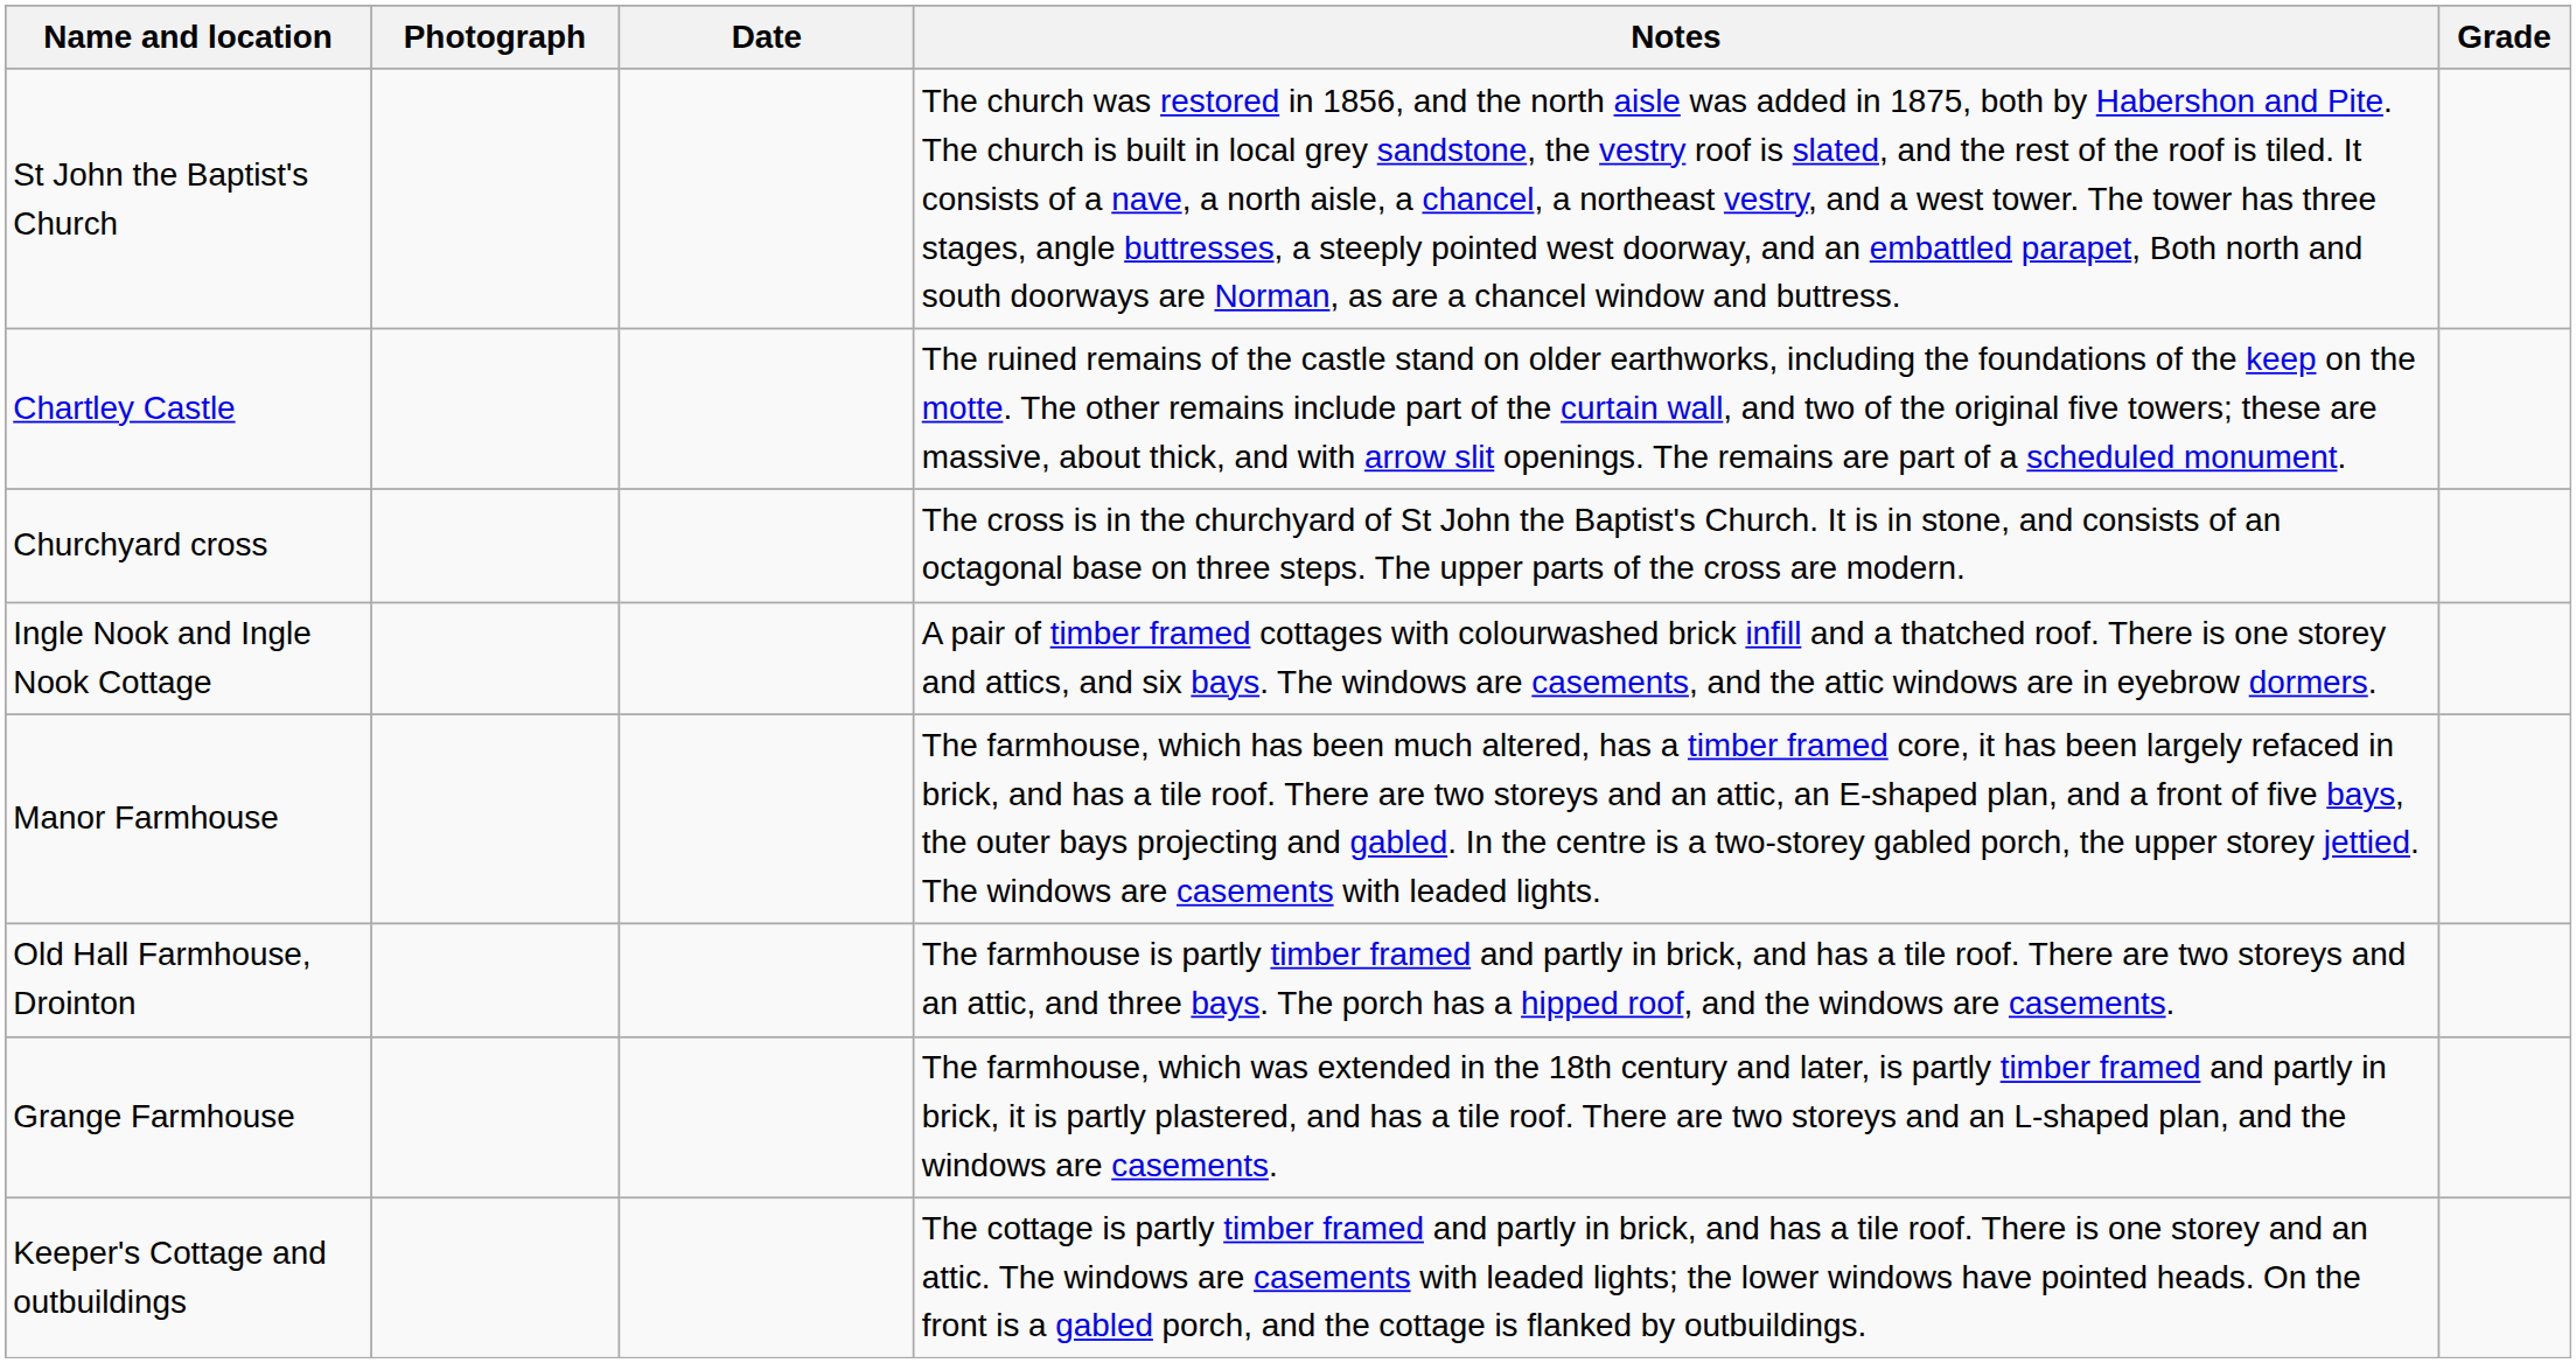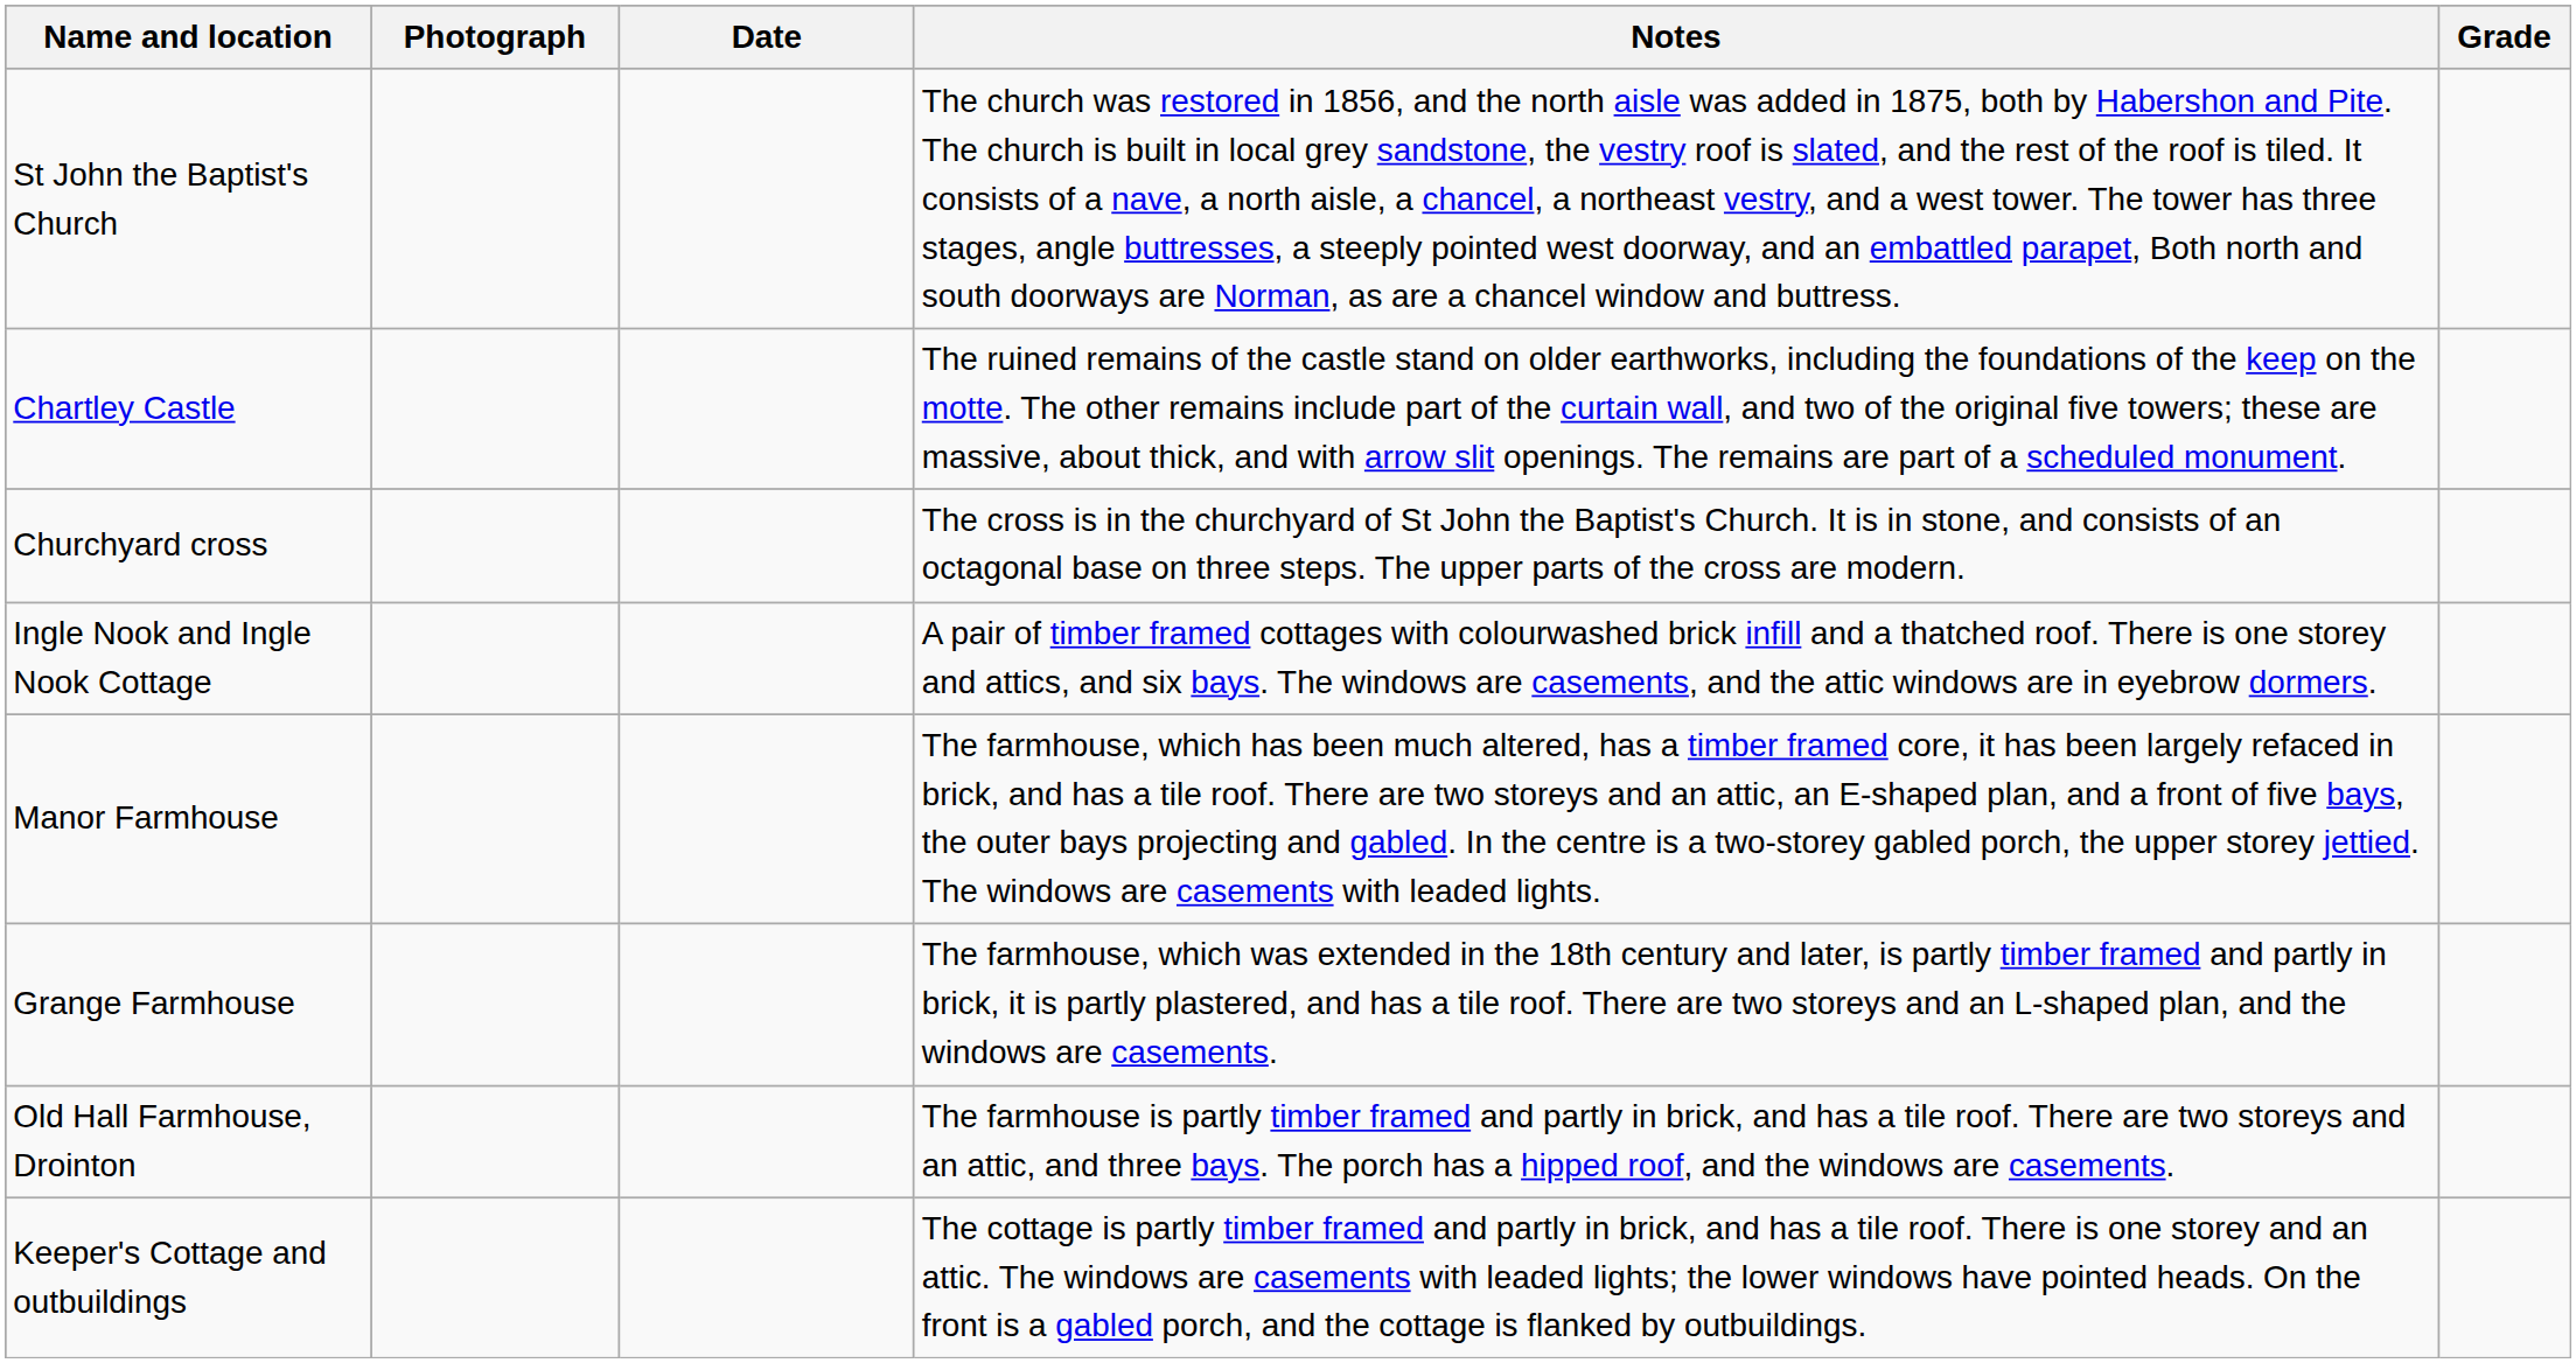 <table class="wikitable sortable plainrowheaders" style="width:100%; border:0; text-align:left; line-height:150%;">
 <tr>
 <th scope="col"  style="width:150px">Name and location</th>
 <th scope="col"  style="width:100px" class="unsortable">Photograph</th>
 <th scope="col"  style="width:120px">Date</th>
 <th scope="col"  style="width:650px" class="unsortable">Notes</th>
 <th scope="col"  style="width:50px">Grade</th>
 </tr>
 <tr>
 <td>St John the Baptist's Church<br><small></small></td>
 <td></td>
 <td align="center"></td>
 <td>The church was <a href='#'>restored</a> in 1856, and the north <a href='#'>aisle</a> was added in 1875, both by <a href='#'>Habershon and Pite</a>.  The church is built in local grey <a href='#'>sandstone</a>, the <a href='#'>vestry</a> roof is <a href='#'>slated</a>, and the rest of the roof is tiled.  It consists of a <a href='#'>nave</a>, a north aisle, a <a href='#'>chancel</a>, a northeast <a href='#'>vestry</a>, and a west tower.  The tower has three stages, angle <a href='#'>buttresses</a>, a steeply pointed west doorway, and an <a href='#'>embattled</a> <a href='#'>parapet</a>,  Both north and south doorways are <a href='#'>Norman</a>, as are a chancel window and buttress.</td>
 <td align="center" ></td>
 </tr>
 <tr>
 <td><a href='#'>Chartley Castle</a><br><small></small></td>
 <td></td>
 <td align="center"></td>
 <td>The ruined remains of the castle stand on older earthworks, including the foundations of the <a href='#'>keep</a> on the <a href='#'>motte</a>.  The other remains include part of the <a href='#'>curtain wall</a>, and two of the original five towers; these are massive, about  thick, and with <a href='#'>arrow slit</a> openings.  The remains are part of a <a href='#'>scheduled monument</a>.</td>
 <td align="center" ></td>
 </tr>
 <tr>
 <td>Churchyard cross<br><small></small></td>
 <td></td>
 <td align="center"></td>
 <td>The cross is in the churchyard of St John the Baptist's Church.  It is in stone, and consists of an octagonal base on three steps.  The upper parts of the cross are modern.</td>
 <td align="center" ></td>
 </tr>
 <tr>
 <td>Ingle Nook and Ingle Nook Cottage<br><small></small></td>
 <td></td>
 <td align="center"></td>
 <td>A pair of <a href='#'>timber framed</a> cottages with colourwashed brick <a href='#'>infill</a> and a thatched roof.  There is one storey and attics, and six <a href='#'>bays</a>.  The windows are <a href='#'>casements</a>, and the attic windows are in eyebrow <a href='#'>dormers</a>.</td>
 <td align="center" ></td>
 </tr>
 <tr>
 <td>Manor Farmhouse<br><small></small></td>
 <td></td>
 <td align="center"></td>
 <td>The farmhouse, which has been much altered, has a <a href='#'>timber framed</a> core, it has been largely refaced in brick, and has a tile roof.  There are two storeys and an attic, an E-shaped plan, and a front of five <a href='#'>bays</a>, the outer bays projecting and <a href='#'>gabled</a>.  In the centre is a two-storey gabled porch, the upper storey <a href='#'>jettied</a>.  The windows are <a href='#'>casements</a> with leaded lights.</td>
 <td align="center" ></td>
 </tr>
 <tr>
+<td>Grange Farmhouse<br><small></small></td>
+<td></td>
+<td align="center"></td>
+<td>The farmhouse, which was extended in the 18th century and later, is partly <a href='#'>timber framed</a> and partly in brick, it is partly plastered, and has a tile roof.  There are two storeys and an L-shaped plan, and the windows are <a href='#'>casements</a>.</td>
+<td align="center" ></td>
+</tr>
+<tr>
 <td>Old Hall Farmhouse, Drointon<br><small></small></td>
 <td></td>
 <td align="center"></td>
 <td>The farmhouse is partly <a href='#'>timber framed</a> and partly in brick, and has a tile roof.  There are two storeys and an attic, and three <a href='#'>bays</a>.  The porch has a <a href='#'>hipped roof</a>, and the windows are <a href='#'>casements</a>.</td>
-<td align="center" ></td>
-</tr>
-<tr>
-<td>Grange Farmhouse<br><small></small></td>
-<td></td>
-<td align="center"></td>
-<td>The farmhouse, which was extended in the 18th century and later, is partly <a href='#'>timber framed</a> and partly in brick, it is partly plastered, and has a tile roof.  There are two storeys and an L-shaped plan, and the windows are <a href='#'>casements</a>.</td>
 <td align="center" ></td>
 </tr>
 <tr>
 <td>Keeper's Cottage and outbuildings<br><small></small></td>
 <td></td>
 <td align="center"></td>
 <td>The cottage is partly <a href='#'>timber framed</a> and partly in brick, and has a tile roof.  There is one storey and an attic.  The windows are <a href='#'>casements</a> with leaded lights; the lower windows have pointed heads.  On the front is a <a href='#'>gabled</a> porch, and the cottage is flanked by outbuildings.</td>
 <td align="center" ></td>
 </tr>
 <tr>
 </tr>
 </table>
